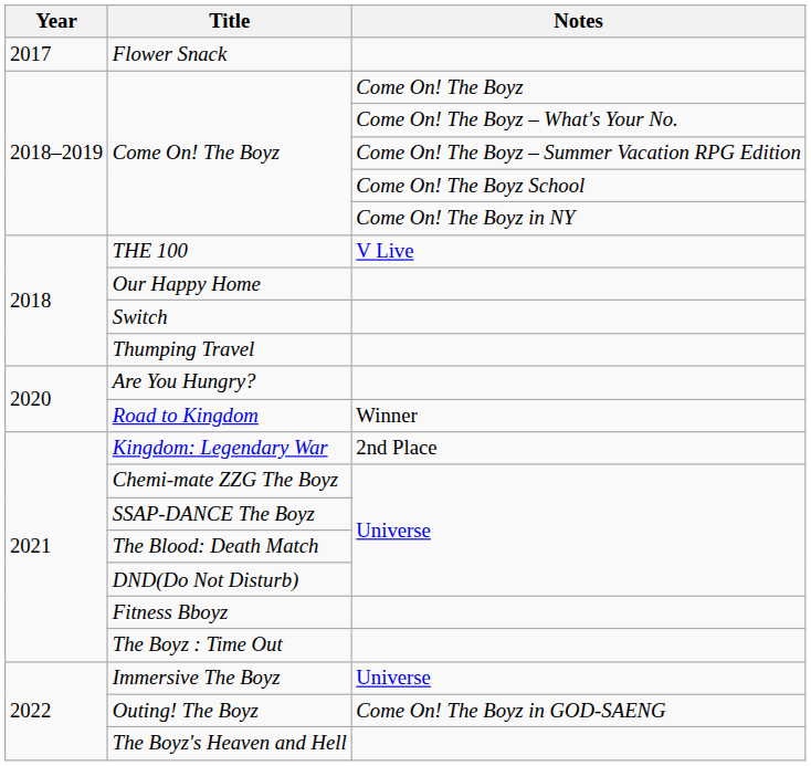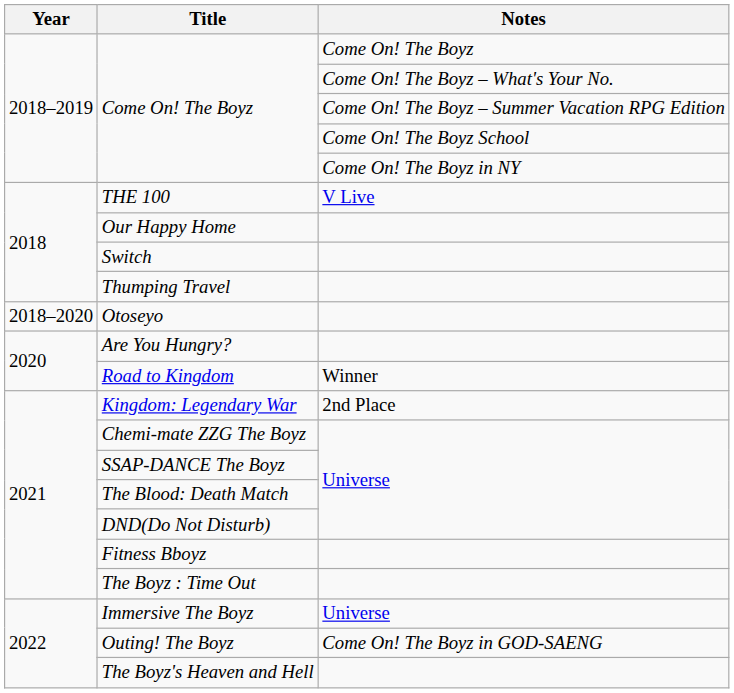 <table class="wikitable">
 <tr>
 <th scope="col">Year</th>
 <th scope="col">Title</th>
 <th scope="col">Notes</th>
-</tr>
-<tr>
-<td>2017</td>
-<td><em>Flower Snack</em></td>
-<td></td>
 </tr>
 <tr>
 <td rowspan="5">2018–2019</td>
 <td rowspan="5"><em>Come On! The Boyz</em></td>
 <td><em>Come On! The Boyz</em></td>
 </tr>
 <tr>
 <td><em>Come On! The Boyz – What's Your No.</em></td>
 </tr>
 <tr>
 <td><em>Come On! The Boyz – Summer Vacation RPG Edition</em></td>
 </tr>
 <tr>
 <td><em>Come On! The Boyz School</em></td>
 </tr>
 <tr>
 <td><em>Come On! The Boyz in NY</em></td>
 </tr>
 <tr>
 <td rowspan="4">2018</td>
 <td><em>THE 100</em></td>
 <td><a href='#'>V Live</a></td>
 </tr>
 <tr>
 <td><em>Our Happy Home</em></td>
 <td></td>
 </tr>
 <tr>
 <td><em>Switch</em></td>
 <td></td>
 </tr>
 <tr>
 <td><em>Thumping Travel</em></td>
+<td></td>
+</tr>
+<tr>
+<td>2018–2020</td>
+<td><em>Otoseyo</em></td>
 <td></td>
 </tr>
 <tr>
 <td rowspan="2">2020</td>
 <td><em>Are You Hungry?</em></td>
 <td></td>
 </tr>
 <tr>
 <td><em><a href='#'>Road to Kingdom</a></em></td>
 <td>Winner</td>
 </tr>
 <tr>
 <td rowspan="7">2021</td>
 <td><em><a href='#'>Kingdom: Legendary War</a></em></td>
 <td>2nd Place</td>
 </tr>
 <tr>
 <td><em>Chemi-mate ZZG The Boyz</em></td>
 <td rowspan="4"><a href='#'>Universe</a></td>
 </tr>
 <tr>
 <td><em>SSAP-DANCE The Boyz</em></td>
 </tr>
 <tr>
 <td><em>The Blood: Death Match</em></td>
 </tr>
 <tr>
 <td><em>DND(Do Not Disturb)</em></td>
 </tr>
 <tr>
 <td><em>Fitness Bboyz</em></td>
 <td></td>
 </tr>
 <tr>
 <td><em>The Boyz : Time Out</em></td>
 <td></td>
 </tr>
 <tr>
 <td rowspan="3">2022</td>
 <td><em>Immersive The Boyz</em></td>
 <td><a href='#'>Universe</a></td>
 </tr>
 <tr>
 <td><em>Outing! The Boyz</em></td>
 <td><em>Come On! The Boyz in GOD-SAENG</em></td>
 </tr>
 <tr>
 <td><em>The Boyz's Heaven and Hell</em></td>
 <td></td>
 </tr>
 </table>
